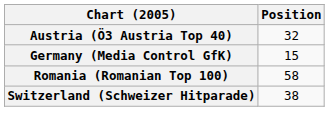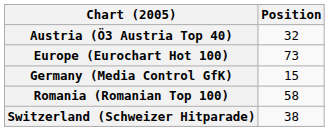 <table class="wikitable sortable plainrowheaders" style="text-align:center">
 <tr>
 <th scope="col">Chart (2005)</th>
 <th scope="col">Position</th>
 </tr>
 <tr>
 <th scope="row">Austria (Ö3 Austria Top 40)</th>
 <td>32</td>
+</tr>
+<tr>
+<th scope="row">Europe (Eurochart Hot 100)</th>
+<td>73</td>
 </tr>
 <tr>
 <th scope="row">Germany (Media Control GfK)</th>
 <td>15</td>
 </tr>
 <tr>
 <th scope="row">Romania (Romanian Top 100)</th>
 <td>58</td>
 </tr>
 <tr>
 <th scope="row">Switzerland (Schweizer Hitparade)</th>
 <td>38</td>
 </tr>
 </table>
